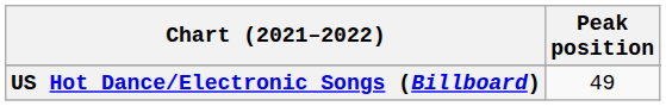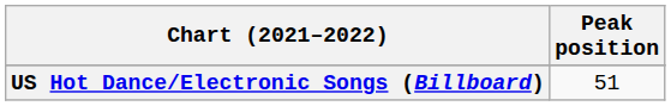 <table class="wikitable sortable plainrowheaders" style="text-align:center">
 <tr>
 <th scope="col">Chart (2021–2022)</th>
 <th scope="col">Peak<br>position</th>
 </tr>
 <tr>
 </tr>
 <tr>
 </tr>
 <tr>
 </tr>
 <tr>
 </tr>
 <tr>
 <th scope="row">US <a href='#'>Hot Dance/Electronic Songs</a> (<em><a href='#'>Billboard</a></em>)</th>
-<td>49</td>
+<td>51</td>
 </tr>
 </table>
